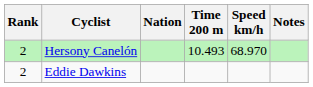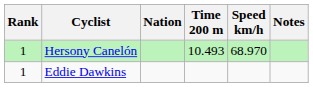 <table class="wikitable sortable" style="text-align:center;">
 <tr>
 <th>Rank</th>
 <th>Cyclist</th>
 <th>Nation</th>
 <th>Time<br>200 m</th>
 <th>Speed<br>km/h</th>
 <th>Notes</th>
 </tr>
 <tr bgcolor=bbf3bb>
-<td>2</td>
+<td>1</td>
 <td align=left><a href='#'>Hersony Canelón</a></td>
 <td align=left></td>
 <td>10.493</td>
 <td>68.970</td>
 <td></td>
 </tr>
 <tr>
-<td>2</td>
+<td>1</td>
 <td align=left><a href='#'>Eddie Dawkins</a></td>
 <td align=left></td>
 <td></td>
 <td></td>
 <td></td>
 </tr>
 </table>
